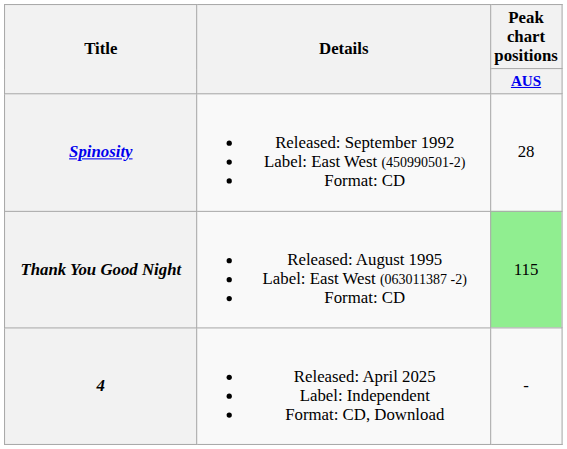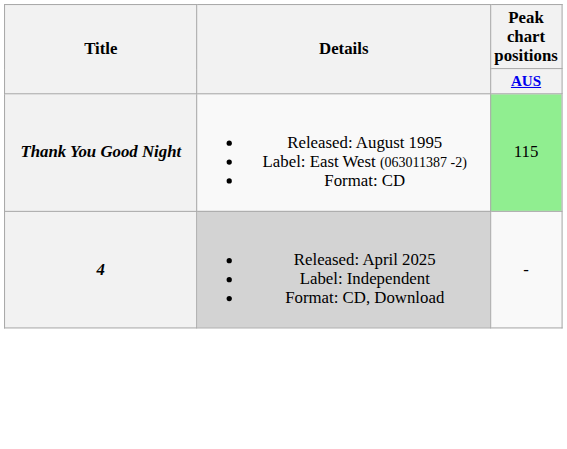 <table class="wikitable plainrowheaders" style="text-align:center;" border="1">
 <tr>
 <th scope="col" rowspan="2" style="width:11em;">Title</th>
 <th scope="col" rowspan="2" style="width:17em;">Details</th>
 <th scope="col" colspan="1">Peak chart positions</th>
 </tr>
 <tr>
 <th scope="col" style="width:3em;font-size:90%;"><a href='#'>AUS</a><br></th>
 </tr>
 <tr>
-<th scope="row"><em><a href='#'>Spinosity</a></em></th>
-<td><br><ul><li>Released: September 1992</li><li>Label: East West <small>(450990501-2)</small></li><li>Format: CD</li></ul></td>
-<td>28</td>
-</tr>
-<tr>
 <th scope="row"><em>Thank You Good Night</em></th>
 <td><br><ul><li>Released: August 1995</li><li>Label: East West <small>(063011387 -2)</small></li><li>Format: CD</li></ul></td>
 <td style="background: lightgreen;">115</td>
 </tr>
 <tr>
 <th><em>4</em></th>
-<td><br><ul><li>Released: April 2025</li><li>Label: Independent</li><li>Format: CD, Download</li></ul></td>
+<td style="background: lightgrey;"><br><ul><li>Released: April 2025</li><li>Label: Independent</li><li>Format: CD, Download</li></ul></td>
 <td>-</td>
 </tr>
 </table>
